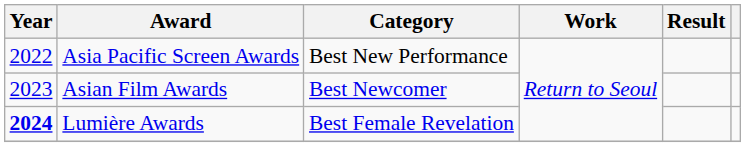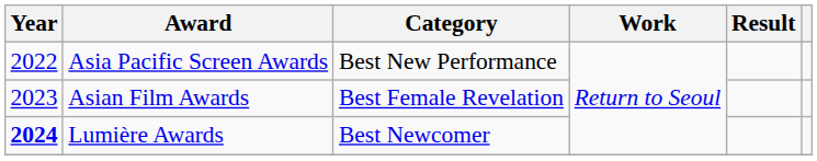 <table class="wikitable sortable plainrowheaders">
 <tr>
 <th scope="col">Year</th>
 <th scope="col">Award</th>
 <th scope="col">Category</th>
 <th scope="col">Work</th>
 <th scope="col">Result</th>
 <th scope="col" class="unsortable"></th>
 </tr>
 <tr>
 <td align="center"><a href='#'>2022</a></td>
 <td><a href='#'>Asia Pacific Screen Awards</a></td>
 <td>Best New Performance</td>
 <td rowspan="3"><em><a href='#'>Return to Seoul</a></em></td>
 <td></td>
 <td></td>
 </tr>
 <tr>
 <td align="center"><a href='#'>2023</a></td>
 <td><a href='#'>Asian Film Awards</a></td>
-<td><a href='#'>Best Newcomer</a></td>
+<td><a href='#'>Best Female Revelation</a></td>
 <td></td>
 <td align="center"></td>
 </tr>
 <tr>
 <td align="center"><strong><a href='#'>2024</a></strong></td>
 <td><a href='#'>Lumière Awards</a></td>
-<td><a href='#'>Best Female Revelation</a></td>
+<td><a href='#'>Best Newcomer</a></td>
 <td></td>
 <td align="center"></td>
 </tr>
 <tr>
 </tr>
 </table>
